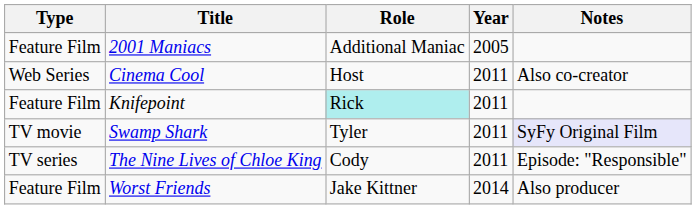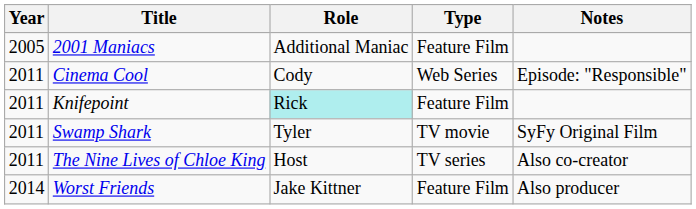 <table class="wikitable">
 <tr>
-<th>Type</th>
+<th>Year</th>
 <th>Title</th>
 <th>Role</th>
-<th>Year</th>
+<th>Type</th>
 <th>Notes</th>
 </tr>
 <tr>
-<td>Feature Film</td>
+<td>2005</td>
 <td><em><a href='#'>2001 Maniacs</a></em></td>
 <td>Additional Maniac</td>
-<td>2005</td>
+<td>Feature Film</td>
 <td></td>
 </tr>
 <tr>
+<td>2011</td>
+<td><em><a href='#'>Cinema Cool</a></em></td>
+<td>Cody</td>
 <td>Web Series</td>
-<td><em><a href='#'>Cinema Cool</a></em></td>
+<td>Episode: "Responsible"</td>
+</tr>
+<tr>
+<td>2011</td>
+<td><em>Knifepoint</em></td>
+<td style="background: paleturquoise;">Rick</td>
+<td>Feature Film</td>
+<td></td>
+</tr>
+<tr>
+<td>2011</td>
+<td><em><a href='#'>Swamp Shark</a></em></td>
+<td>Tyler</td>
+<td>TV movie</td>
+<td>SyFy Original Film</td>
+</tr>
+<tr>
+<td>2011</td>
+<td><em><a href='#'>The Nine Lives of Chloe King</a></em></td>
 <td>Host</td>
-<td>2011</td>
+<td>TV series</td>
 <td>Also co-creator</td>
 </tr>
 <tr>
-<td>Feature Film</td>
-<td><em>Knifepoint</em></td>
-<td style="background: paleturquoise;">Rick</td>
-<td>2011</td>
-<td></td>
-</tr>
-<tr>
-<td>TV movie</td>
-<td><em><a href='#'>Swamp Shark</a></em></td>
-<td>Tyler</td>
-<td>2011</td>
-<td style="background: lavender;">SyFy Original Film</td>
-</tr>
-<tr>
-<td>TV series</td>
-<td><em><a href='#'>The Nine Lives of Chloe King</a></em></td>
-<td>Cody</td>
-<td>2011</td>
-<td>Episode: "Responsible"</td>
-</tr>
-<tr>
-<td>Feature Film</td>
+<td>2014</td>
 <td><em><a href='#'>Worst Friends</a></em></td>
 <td>Jake Kittner</td>
-<td>2014</td>
+<td>Feature Film</td>
 <td>Also producer</td>
 </tr>
 </table>
